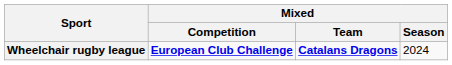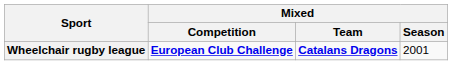 <table class="wikitable">
 <tr>
 <th rowspan="2">Sport</th>
 <th colspan="3">Mixed</th>
 </tr>
 <tr>
 <th>Competition</th>
 <th>Team</th>
 <th>Season</th>
 </tr>
 <tr>
 <th>Wheelchair rugby league</th>
 <td><strong><a href='#'>European Club Challenge</a></strong></td>
 <td><strong> <a href='#'>Catalans Dragons</a></strong></td>
-<td>2024</td>
+<td>2001</td>
 </tr>
 </table>
